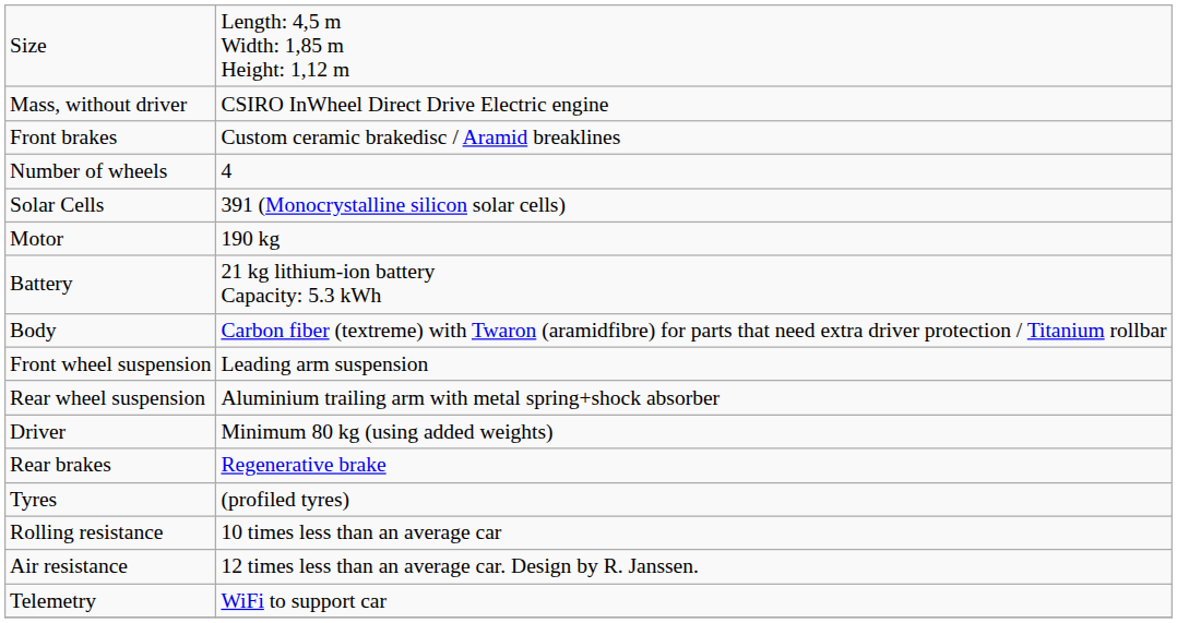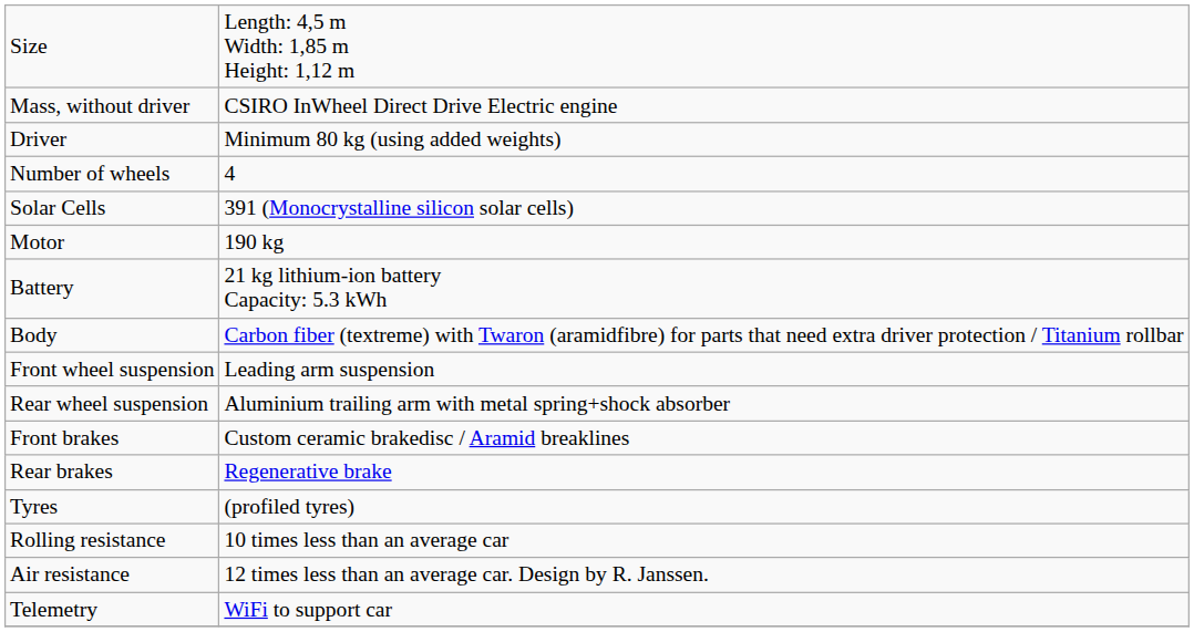 <table class="wikitable">
 <tr>
 <td>Size</td>
 <td>Length: 4,5 m <br> Width: 1,85 m <br>Height: 1,12 m</td>
 </tr>
 <tr>
 <td>Mass, without driver</td>
 <td>CSIRO InWheel Direct Drive Electric engine</td>
 </tr>
 <tr>
-<td>Front brakes</td>
-<td>Custom ceramic brakedisc / <a href='#'>Aramid</a> breaklines</td>
+<td>Driver</td>
+<td>Minimum 80 kg (using added weights)</td>
 </tr>
 <tr>
 <td>Number of wheels</td>
 <td>4</td>
 </tr>
 <tr>
 <td>Solar Cells</td>
 <td>391 (<a href='#'>Monocrystalline silicon</a> solar cells)</td>
 </tr>
 <tr>
 <td>Motor</td>
 <td>190 kg</td>
 </tr>
 <tr>
 <td>Battery</td>
 <td>21 kg lithium-ion battery <br>Capacity: 5.3 kWh</td>
 </tr>
 <tr>
 <td>Body</td>
 <td><a href='#'>Carbon fiber</a> (textreme) with <a href='#'>Twaron</a> (aramidfibre) for parts that need extra driver protection / <a href='#'>Titanium</a> rollbar</td>
 </tr>
 <tr>
 <td>Front wheel suspension</td>
 <td>Leading arm suspension</td>
 </tr>
 <tr>
 <td>Rear wheel suspension</td>
 <td>Aluminium trailing arm with metal spring+shock absorber</td>
 </tr>
 <tr>
-<td>Driver</td>
-<td>Minimum 80 kg (using added weights)</td>
+<td>Front brakes</td>
+<td>Custom ceramic brakedisc / <a href='#'>Aramid</a> breaklines</td>
 </tr>
 <tr>
 <td>Rear brakes</td>
 <td><a href='#'>Regenerative brake</a></td>
 </tr>
 <tr>
 <td>Tyres</td>
 <td>(profiled tyres)</td>
 </tr>
 <tr>
 <td>Rolling resistance</td>
 <td>10 times less than an average car</td>
 </tr>
 <tr>
 <td>Air resistance</td>
 <td>12 times less than an average car. Design by R. Janssen.</td>
 </tr>
 <tr>
 <td>Telemetry</td>
 <td><a href='#'>WiFi</a> to support car</td>
 </tr>
 <tr>
 </tr>
 </table>
